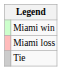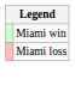 <table class="wikitable" style="font-size:90%">
 <tr>
 <th colspan="2">Legend</th>
 </tr>
 <tr>
 <td bgcolor="#ccffcc"> </td>
 <td>Miami win</td>
 </tr>
 <tr>
 <td bgcolor="#ffbbbb"> </td>
 <td>Miami loss</td>
 </tr>
-<tr>
-<td bgcolor="#cccccc"> </td>
-<td>Tie</td>
-</tr>
 </table>
